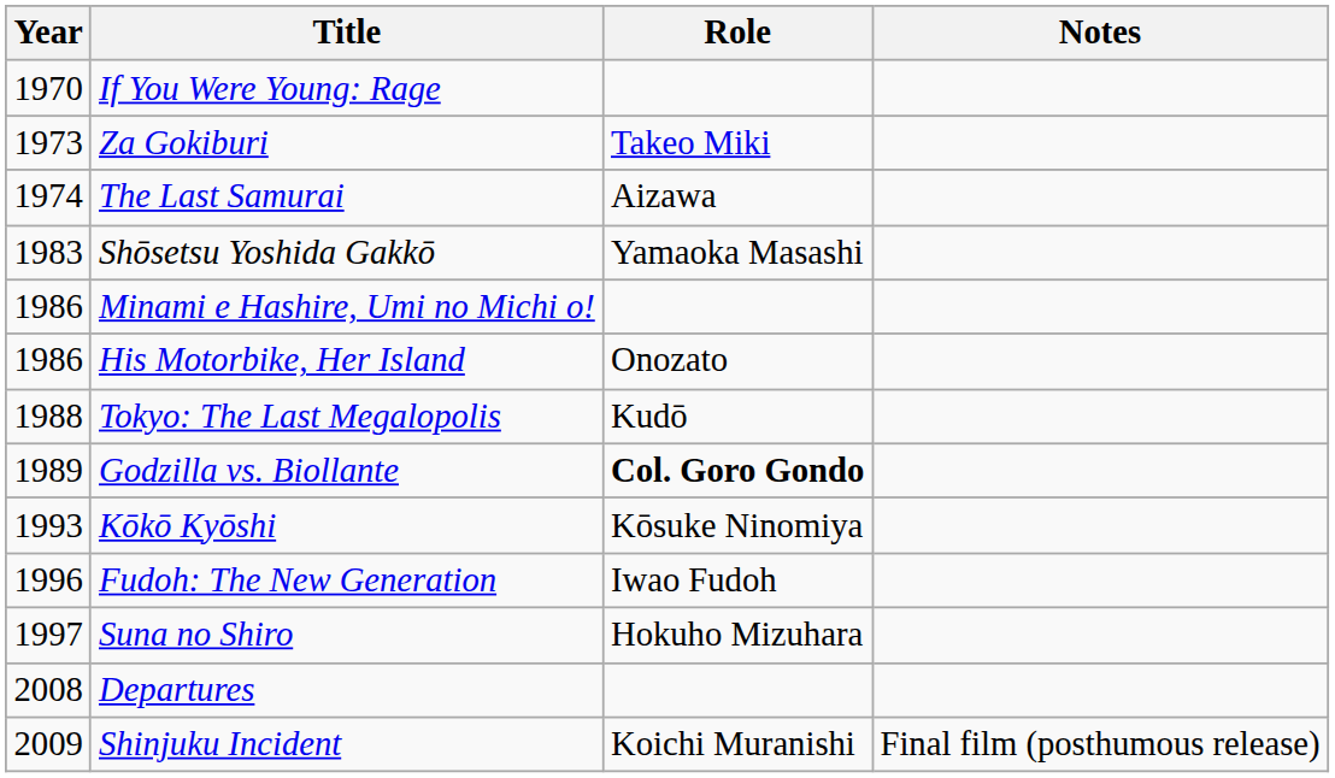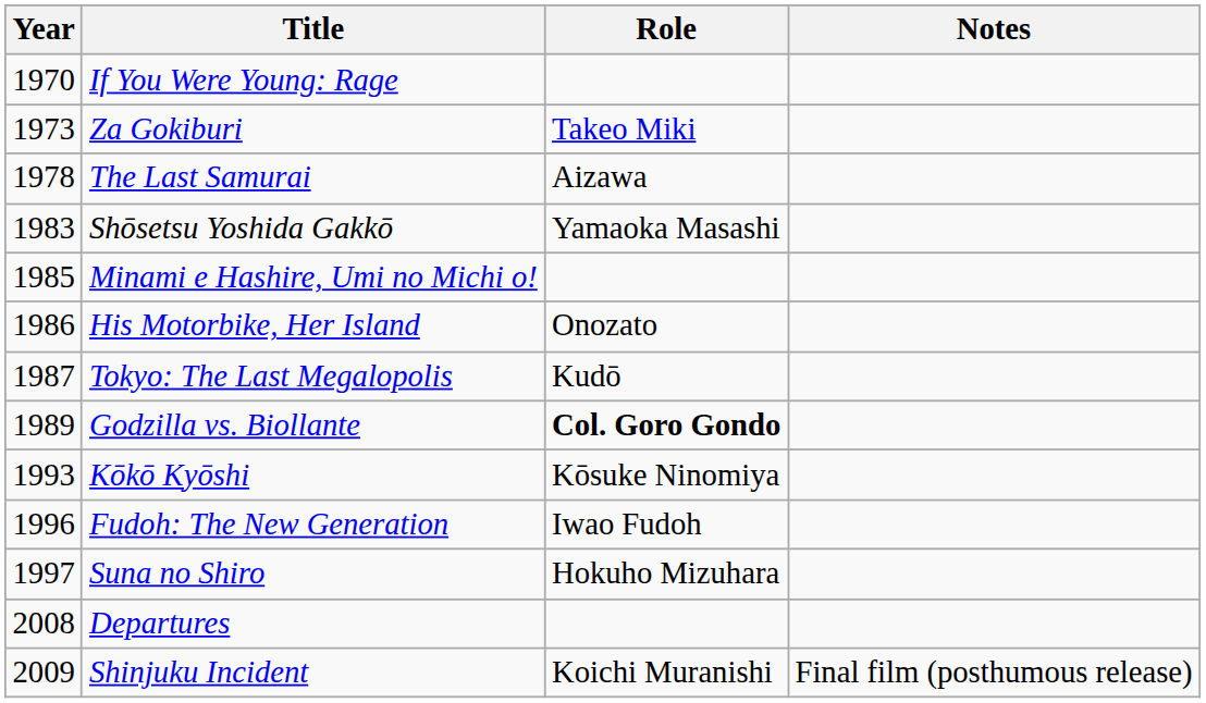 <table class="wikitable sortable">
 <tr>
 <th>Year</th>
 <th>Title</th>
 <th>Role</th>
 <th class="unsortable">Notes</th>
 </tr>
 <tr>
 <td>1970</td>
 <td><em><a href='#'>If You Were Young: Rage</a></em></td>
 <td></td>
 <td></td>
 </tr>
 <tr>
 <td>1973</td>
 <td><em><a href='#'>Za Gokiburi</a></em></td>
 <td><a href='#'>Takeo Miki</a></td>
 <td></td>
 </tr>
 <tr>
-<td>1974</td>
+<td>1978</td>
 <td><em><a href='#'>The Last Samurai</a></em></td>
 <td>Aizawa</td>
 <td></td>
 </tr>
 <tr>
 <td>1983</td>
 <td><em>Shōsetsu Yoshida Gakkō</em></td>
 <td>Yamaoka Masashi</td>
 <td></td>
 </tr>
 <tr>
-<td>1986</td>
+<td>1985</td>
 <td><em><a href='#'>Minami e Hashire, Umi no Michi o!</a></em></td>
 <td></td>
 <td></td>
 </tr>
 <tr>
 <td>1986</td>
 <td><em><a href='#'>His Motorbike, Her Island</a></em></td>
 <td>Onozato</td>
 <td></td>
 </tr>
 <tr>
-<td>1988</td>
+<td>1987</td>
 <td><em><a href='#'>Tokyo: The Last Megalopolis</a></em></td>
 <td>Kudō</td>
 <td></td>
 </tr>
 <tr>
 <td>1989</td>
 <td><em><a href='#'>Godzilla vs. Biollante</a></em></td>
 <td><strong>Col. Goro Gondo</strong></td>
 <td></td>
 </tr>
 <tr>
 <td>1993</td>
 <td><em><a href='#'>Kōkō Kyōshi</a></em></td>
 <td>Kōsuke Ninomiya</td>
 <td></td>
 </tr>
 <tr>
 <td>1996</td>
 <td><em><a href='#'>Fudoh: The New Generation</a></em></td>
 <td>Iwao Fudoh</td>
 <td></td>
 </tr>
 <tr>
 <td>1997</td>
 <td><em><a href='#'>Suna no Shiro</a></em></td>
 <td>Hokuho Mizuhara</td>
 <td></td>
 </tr>
 <tr>
 <td>2008</td>
 <td><em><a href='#'>Departures</a></em></td>
 <td></td>
 <td></td>
 </tr>
 <tr>
 <td>2009</td>
 <td><em><a href='#'>Shinjuku Incident</a></em></td>
 <td>Koichi Muranishi</td>
 <td>Final film (posthumous release)</td>
 </tr>
 </table>
